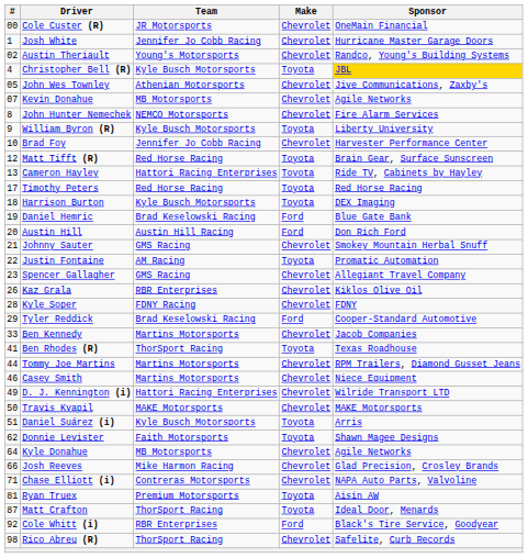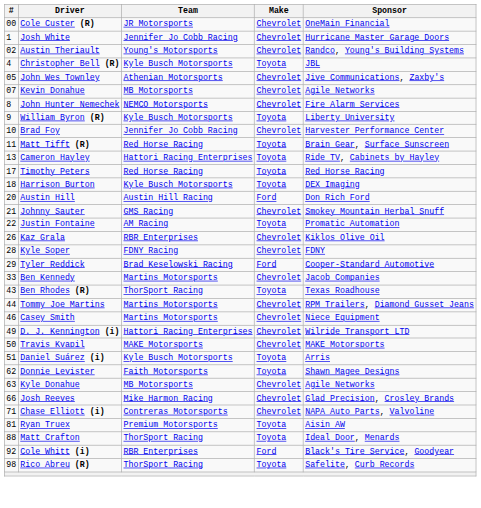 <table class="wikitable" style="font-size:95%">
 <tr>
 <th>#</th>
 <th>Driver</th>
 <th>Team</th>
 <th>Make</th>
 <th>Sponsor</th>
 </tr>
 <tr>
 <td>00</td>
 <td><a href='#'>Cole Custer</a> <strong>(R)</strong></td>
 <td><a href='#'>JR Motorsports</a></td>
 <td><a href='#'>Chevrolet</a></td>
 <td><a href='#'>OneMain Financial</a></td>
 </tr>
 <tr>
 <td>1</td>
 <td><a href='#'>Josh White</a></td>
 <td><a href='#'>Jennifer Jo Cobb Racing</a></td>
 <td><a href='#'>Chevrolet</a></td>
 <td><a href='#'>Hurricane Master Garage Doors</a></td>
 </tr>
 <tr>
 <td>02</td>
 <td><a href='#'>Austin Theriault</a></td>
 <td><a href='#'>Young's Motorsports</a></td>
 <td><a href='#'>Chevrolet</a></td>
 <td><a href='#'>Randco</a>, <a href='#'>Young's Building Systems</a></td>
 </tr>
 <tr>
 <td>4</td>
 <td><a href='#'>Christopher Bell</a> <strong>(R)</strong></td>
 <td><a href='#'>Kyle Busch Motorsports</a></td>
 <td><a href='#'>Toyota</a></td>
-<td style="background: gold;"><a href='#'>JBL</a></td>
+<td><a href='#'>JBL</a></td>
 </tr>
 <tr>
 <td>05</td>
 <td><a href='#'>John Wes Townley</a></td>
 <td><a href='#'>Athenian Motorsports</a></td>
 <td><a href='#'>Chevrolet</a></td>
 <td><a href='#'>Jive Communications</a>, <a href='#'>Zaxby's</a></td>
 </tr>
 <tr>
 <td>07</td>
 <td><a href='#'>Kevin Donahue</a></td>
 <td><a href='#'>MB Motorsports</a></td>
 <td><a href='#'>Chevrolet</a></td>
 <td><a href='#'>Agile Networks</a></td>
 </tr>
 <tr>
 <td>8</td>
 <td><a href='#'>John Hunter Nemechek</a></td>
 <td><a href='#'>NEMCO Motorsports</a></td>
 <td><a href='#'>Chevrolet</a></td>
 <td><a href='#'>Fire Alarm Services</a></td>
 </tr>
 <tr>
 <td>9</td>
 <td><a href='#'>William Byron</a> <strong>(R)</strong></td>
 <td><a href='#'>Kyle Busch Motorsports</a></td>
 <td><a href='#'>Toyota</a></td>
 <td><a href='#'>Liberty University</a></td>
 </tr>
 <tr>
 <td>10</td>
 <td><a href='#'>Brad Foy</a></td>
 <td><a href='#'>Jennifer Jo Cobb Racing</a></td>
 <td><a href='#'>Chevrolet</a></td>
 <td><a href='#'>Harvester Performance Center</a></td>
 </tr>
 <tr>
-<td>12</td>
+<td>11</td>
 <td><a href='#'>Matt Tifft</a> <strong>(R)</strong></td>
 <td><a href='#'>Red Horse Racing</a></td>
 <td><a href='#'>Toyota</a></td>
 <td><a href='#'>Brain Gear</a>, <a href='#'>Surface Sunscreen</a></td>
 </tr>
 <tr>
 <td>13</td>
 <td><a href='#'>Cameron Hayley</a></td>
 <td><a href='#'>Hattori Racing Enterprises</a></td>
 <td><a href='#'>Toyota</a></td>
 <td><a href='#'>Ride TV</a>, <a href='#'>Cabinets by Hayley</a></td>
 </tr>
 <tr>
 <td>17</td>
 <td><a href='#'>Timothy Peters</a></td>
 <td><a href='#'>Red Horse Racing</a></td>
 <td><a href='#'>Toyota</a></td>
 <td><a href='#'>Red Horse Racing</a></td>
 </tr>
 <tr>
 <td>18</td>
 <td><a href='#'>Harrison Burton</a></td>
 <td><a href='#'>Kyle Busch Motorsports</a></td>
 <td><a href='#'>Toyota</a></td>
 <td><a href='#'>DEX Imaging</a></td>
 </tr>
 <tr>
-<td>19</td>
-<td><a href='#'>Daniel Hemric</a></td>
-<td><a href='#'>Brad Keselowski Racing</a></td>
-<td><a href='#'>Ford</a></td>
-<td><a href='#'>Blue Gate Bank</a></td>
-</tr>
-<tr>
 <td>20</td>
 <td><a href='#'>Austin Hill</a></td>
 <td><a href='#'>Austin Hill Racing</a></td>
 <td><a href='#'>Ford</a></td>
 <td><a href='#'>Don Rich Ford</a></td>
 </tr>
 <tr>
 <td>21</td>
 <td><a href='#'>Johnny Sauter</a></td>
 <td><a href='#'>GMS Racing</a></td>
 <td><a href='#'>Chevrolet</a></td>
 <td><a href='#'>Smokey Mountain Herbal Snuff</a></td>
 </tr>
 <tr>
 <td>22</td>
 <td><a href='#'>Justin Fontaine</a></td>
 <td><a href='#'>AM Racing</a></td>
 <td><a href='#'>Toyota</a></td>
 <td><a href='#'>Promatic Automation</a></td>
-</tr>
-<tr>
-<td>23</td>
-<td><a href='#'>Spencer Gallagher</a></td>
-<td><a href='#'>GMS Racing</a></td>
-<td><a href='#'>Chevrolet</a></td>
-<td><a href='#'>Allegiant Travel Company</a></td>
 </tr>
 <tr>
 <td>26</td>
 <td><a href='#'>Kaz Grala</a></td>
 <td><a href='#'>RBR Enterprises</a></td>
 <td><a href='#'>Chevrolet</a></td>
 <td><a href='#'>Kiklos Olive Oil</a></td>
 </tr>
 <tr>
 <td>28</td>
 <td><a href='#'>Kyle Soper</a></td>
 <td><a href='#'>FDNY Racing</a></td>
 <td><a href='#'>Chevrolet</a></td>
 <td><a href='#'>FDNY</a></td>
 </tr>
 <tr>
 <td>29</td>
 <td><a href='#'>Tyler Reddick</a></td>
 <td><a href='#'>Brad Keselowski Racing</a></td>
 <td><a href='#'>Ford</a></td>
 <td><a href='#'>Cooper-Standard Automotive</a></td>
 </tr>
 <tr>
 <td>33</td>
 <td><a href='#'>Ben Kennedy</a></td>
 <td><a href='#'>Martins Motorsports</a></td>
 <td><a href='#'>Chevrolet</a></td>
 <td><a href='#'>Jacob Companies</a></td>
 </tr>
 <tr>
-<td>41</td>
+<td>43</td>
 <td><a href='#'>Ben Rhodes</a> <strong>(R)</strong></td>
 <td><a href='#'>ThorSport Racing</a></td>
 <td><a href='#'>Toyota</a></td>
 <td><a href='#'>Texas Roadhouse</a></td>
 </tr>
 <tr>
 <td>44</td>
 <td><a href='#'>Tommy Joe Martins</a></td>
 <td><a href='#'>Martins Motorsports</a></td>
 <td><a href='#'>Chevrolet</a></td>
 <td><a href='#'>RPM Trailers</a>, <a href='#'>Diamond Gusset Jeans</a></td>
 </tr>
 <tr>
 <td>46</td>
 <td><a href='#'>Casey Smith</a></td>
 <td><a href='#'>Martins Motorsports</a></td>
 <td><a href='#'>Chevrolet</a></td>
 <td><a href='#'>Niece Equipment</a></td>
 </tr>
 <tr>
 <td>49</td>
 <td><a href='#'>D. J. Kennington</a> <strong>(i)</strong></td>
 <td><a href='#'>Hattori Racing Enterprises</a></td>
 <td><a href='#'>Chevrolet</a></td>
 <td><a href='#'>Wilride Transport LTD</a></td>
 </tr>
 <tr>
 <td>50</td>
 <td><a href='#'>Travis Kvapil</a></td>
 <td><a href='#'>MAKE Motorsports</a></td>
 <td><a href='#'>Chevrolet</a></td>
 <td><a href='#'>MAKE Motorsports</a></td>
 </tr>
 <tr>
 <td>51</td>
 <td><a href='#'>Daniel Suárez</a> <strong>(i)</strong></td>
 <td><a href='#'>Kyle Busch Motorsports</a></td>
 <td><a href='#'>Toyota</a></td>
 <td><a href='#'>Arris</a></td>
 </tr>
 <tr>
 <td>62</td>
 <td><a href='#'>Donnie Levister</a></td>
 <td><a href='#'>Faith Motorsports</a></td>
 <td><a href='#'>Toyota</a></td>
 <td><a href='#'>Shawn Magee Designs</a></td>
 </tr>
 <tr>
-<td>64</td>
+<td>63</td>
 <td><a href='#'>Kyle Donahue</a></td>
 <td><a href='#'>MB Motorsports</a></td>
 <td><a href='#'>Chevrolet</a></td>
 <td><a href='#'>Agile Networks</a></td>
 </tr>
 <tr>
 <td>66</td>
 <td><a href='#'>Josh Reeves</a></td>
 <td><a href='#'>Mike Harmon Racing</a></td>
 <td><a href='#'>Chevrolet</a></td>
 <td><a href='#'>Glad Precision</a>, <a href='#'>Crosley Brands</a></td>
 </tr>
 <tr>
 <td>71</td>
 <td><a href='#'>Chase Elliott</a> <strong>(i)</strong></td>
 <td><a href='#'>Contreras Motorsports</a></td>
 <td><a href='#'>Chevrolet</a></td>
 <td><a href='#'>NAPA Auto Parts</a>, <a href='#'>Valvoline</a></td>
 </tr>
 <tr>
 <td>81</td>
 <td><a href='#'>Ryan Truex</a></td>
 <td><a href='#'>Premium Motorsports</a></td>
 <td><a href='#'>Toyota</a></td>
 <td><a href='#'>Aisin AW</a></td>
 </tr>
 <tr>
-<td>87</td>
+<td>88</td>
 <td><a href='#'>Matt Crafton</a></td>
 <td><a href='#'>ThorSport Racing</a></td>
 <td><a href='#'>Toyota</a></td>
 <td><a href='#'>Ideal Door</a>, <a href='#'>Menards</a></td>
 </tr>
 <tr>
 <td>92</td>
 <td><a href='#'>Cole Whitt</a> <strong>(i)</strong></td>
 <td><a href='#'>RBR Enterprises</a></td>
 <td><a href='#'>Ford</a></td>
 <td><a href='#'>Black's Tire Service</a>, <a href='#'>Goodyear</a></td>
 </tr>
 <tr>
 <td>98</td>
 <td><a href='#'>Rico Abreu</a> <strong>(R)</strong></td>
 <td><a href='#'>ThorSport Racing</a></td>
-<td><a href='#'>Chevrolet</a></td>
+<td><a href='#'>Toyota</a></td>
 <td><a href='#'>Safelite</a>, <a href='#'>Curb Records</a></td>
 </tr>
 <tr>
 <th colspan="5"></th>
 </tr>
 </table>
